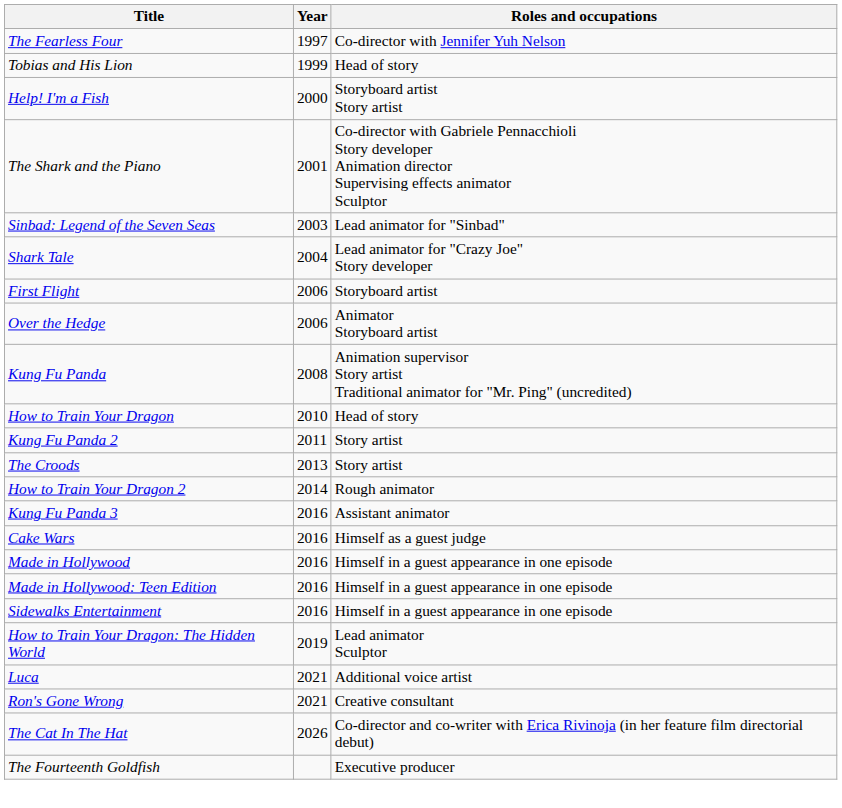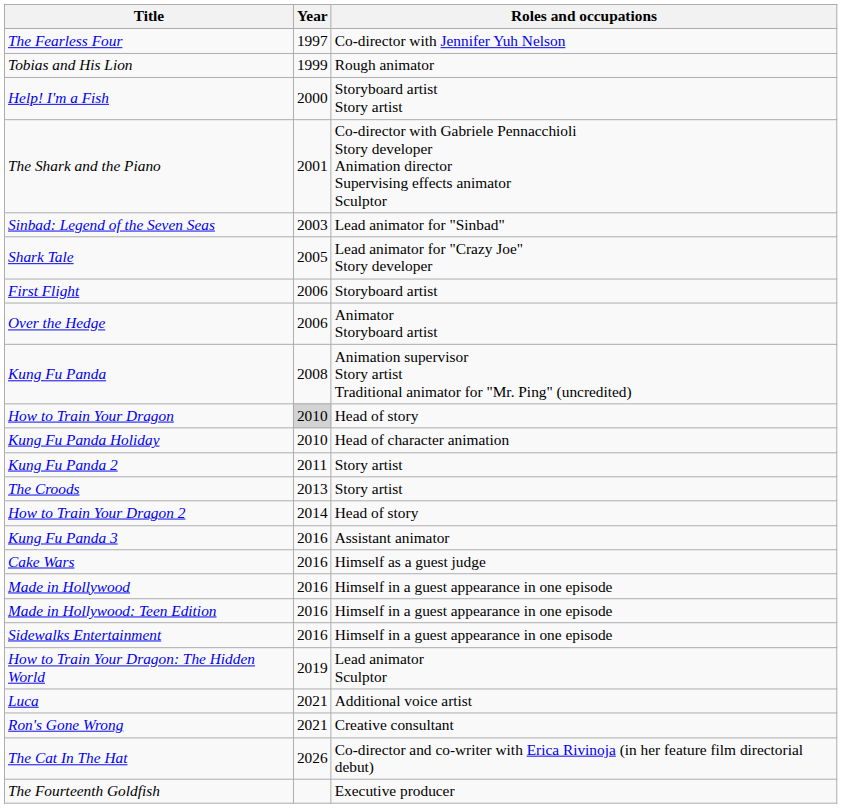 <table class="wikitable">
 <tr>
 <th>Title</th>
 <th>Year</th>
 <th>Roles and occupations</th>
 </tr>
 <tr>
 <td><em><a href='#'>The Fearless Four</a></em></td>
 <td>1997</td>
 <td>Co-director with <a href='#'>Jennifer Yuh Nelson</a></td>
 </tr>
 <tr>
 <td><em>Tobias and His Lion</em></td>
 <td>1999</td>
-<td>Head of story</td>
+<td>Rough animator</td>
 </tr>
 <tr>
 <td><em><a href='#'>Help! I'm a Fish</a></em></td>
 <td>2000</td>
 <td>Storyboard artist<br>Story artist</td>
 </tr>
 <tr>
 <td><em>The Shark and the Piano</em></td>
 <td>2001</td>
 <td>Co-director with Gabriele Pennacchioli<br>Story developer<br>Animation director<br>Supervising effects animator<br>Sculptor</td>
 </tr>
 <tr>
 <td><em><a href='#'>Sinbad: Legend of the Seven Seas</a></em></td>
 <td>2003</td>
 <td>Lead animator for "Sinbad"</td>
 </tr>
 <tr>
 <td><em><a href='#'>Shark Tale</a></em></td>
-<td>2004</td>
+<td>2005</td>
 <td>Lead animator for "Crazy Joe"<br>Story developer</td>
 </tr>
 <tr>
 <td><em><a href='#'>First Flight</a></em></td>
 <td>2006</td>
 <td>Storyboard artist</td>
 </tr>
 <tr>
 <td><em><a href='#'>Over the Hedge</a></em></td>
 <td>2006</td>
 <td>Animator<br>Storyboard artist</td>
 </tr>
 <tr>
 <td><em><a href='#'>Kung Fu Panda</a></em></td>
 <td>2008</td>
 <td>Animation supervisor<br>Story artist<br>Traditional animator for "Mr. Ping" (uncredited)</td>
 </tr>
 <tr>
 <td><em><a href='#'>How to Train Your Dragon</a></em></td>
+<td style="background: lightgrey;">2010</td>
+<td>Head of story</td>
+</tr>
+<tr>
+<td><em><a href='#'>Kung Fu Panda Holiday</a></em></td>
 <td>2010</td>
-<td>Head of story</td>
+<td>Head of character animation</td>
 </tr>
 <tr>
 <td><em><a href='#'>Kung Fu Panda 2</a></em></td>
 <td>2011</td>
 <td>Story artist</td>
 </tr>
 <tr>
 <td><em><a href='#'>The Croods</a></em></td>
 <td>2013</td>
 <td>Story artist</td>
 </tr>
 <tr>
 <td><em><a href='#'>How to Train Your Dragon 2</a></em></td>
 <td>2014</td>
-<td>Rough animator</td>
+<td>Head of story</td>
 </tr>
 <tr>
 <td><em><a href='#'>Kung Fu Panda 3</a></em></td>
 <td>2016</td>
 <td>Assistant animator</td>
 </tr>
 <tr>
 <td><em><a href='#'>Cake Wars</a></em></td>
 <td>2016</td>
 <td>Himself as a guest judge</td>
 </tr>
 <tr>
 <td><em><a href='#'>Made in Hollywood</a></em></td>
 <td>2016</td>
 <td>Himself in a guest appearance in one episode</td>
 </tr>
 <tr>
 <td><em><a href='#'>Made in Hollywood: Teen Edition</a></em></td>
 <td>2016</td>
 <td>Himself in a guest appearance in one episode</td>
 </tr>
 <tr>
 <td><em><a href='#'>Sidewalks Entertainment</a></em></td>
 <td>2016</td>
 <td>Himself in a guest appearance in one episode</td>
 </tr>
 <tr>
 <td><em><a href='#'>How to Train Your Dragon: The Hidden World</a></em></td>
 <td>2019</td>
 <td>Lead animator<br>Sculptor</td>
 </tr>
 <tr>
 <td><em><a href='#'>Luca</a></em></td>
 <td>2021</td>
 <td>Additional voice artist</td>
 </tr>
 <tr>
 <td><em><a href='#'>Ron's Gone Wrong</a></em></td>
 <td>2021</td>
 <td>Creative consultant</td>
 </tr>
 <tr>
 <td><em><a href='#'>The Cat In The Hat</a></em></td>
 <td>2026</td>
 <td>Co-director and co-writer with <a href='#'>Erica Rivinoja</a> (in her feature film directorial debut)</td>
 </tr>
 <tr>
 <td><em>The Fourteenth Goldfish</em></td>
 <td></td>
 <td>Executive producer</td>
 </tr>
 </table>
